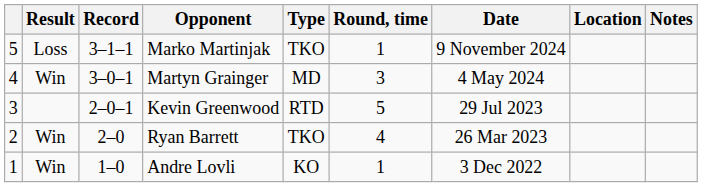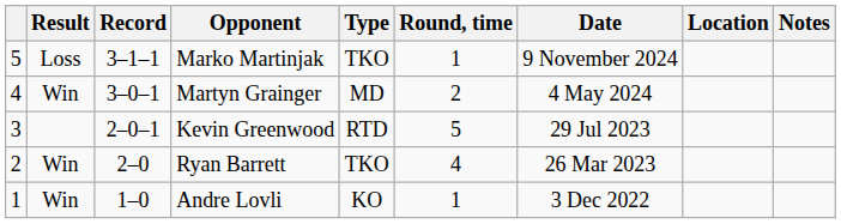 <table class="wikitable" style="text-align:center; font-size:95%">
 <tr>
 <th></th>
 <th>Result</th>
 <th>Record</th>
 <th>Opponent</th>
 <th>Type</th>
 <th>Round, time</th>
 <th>Date</th>
 <th>Location</th>
 <th>Notes</th>
 </tr>
 <tr>
 <td>5</td>
 <td>Loss</td>
 <td>3–1–1</td>
 <td style="text-align:left;"> Marko Martinjak</td>
 <td>TKO</td>
 <td>1</td>
 <td>9 November 2024</td>
 <td style="text-align:left;"> </td>
 <td style="text-align:left;"></td>
 </tr>
 <tr>
 <td>4</td>
 <td>Win</td>
 <td>3–0–1</td>
 <td style="text-align:left;"> Martyn Grainger</td>
 <td>MD</td>
-<td>3</td>
+<td>2</td>
 <td>4 May 2024</td>
 <td style="text-align:left;"> </td>
 <td style="text-align:left;"></td>
 </tr>
 <tr>
 <td>3</td>
 <td></td>
 <td>2–0–1</td>
 <td style="text-align:left;"> Kevin Greenwood</td>
 <td>RTD</td>
 <td>5</td>
 <td>29 Jul 2023</td>
 <td style="text-align:left;"> </td>
 <td style="text-align:left;"></td>
 </tr>
 <tr>
 <td>2</td>
 <td>Win</td>
 <td>2–0</td>
 <td style="text-align:left;"> Ryan Barrett</td>
 <td>TKO</td>
 <td>4</td>
 <td>26 Mar 2023</td>
 <td style="text-align:left;"> </td>
 <td style="text-align:left;"></td>
 </tr>
 <tr>
 <td>1</td>
 <td>Win</td>
 <td>1–0</td>
 <td style="text-align:left;"> Andre Lovli</td>
 <td>KO</td>
 <td>1</td>
 <td>3 Dec 2022</td>
 <td style="text-align:left;"> </td>
 <td></td>
 </tr>
 </table>
